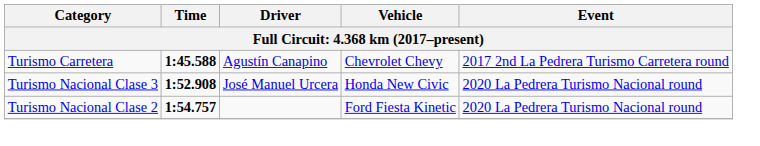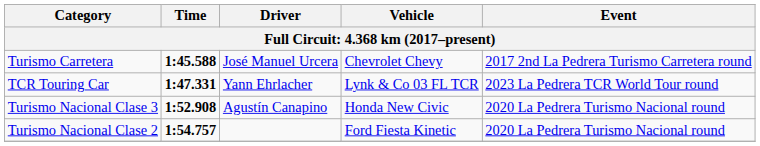 <table class="wikitable">
 <tr>
 <th>Category</th>
 <th>Time</th>
 <th>Driver</th>
 <th>Vehicle</th>
 <th>Event</th>
 </tr>
 <tr>
 <th colspan=5>Full Circuit: 4.368 km (2017–present)</th>
 </tr>
 <tr>
 <td><a href='#'>Turismo Carretera</a></td>
 <td><strong>1:45.588</strong></td>
-<td><a href='#'>Agustín Canapino</a></td>
+<td><a href='#'>José Manuel Urcera</a></td>
 <td><a href='#'>Chevrolet Chevy</a></td>
 <td><a href='#'>2017 2nd La Pedrera Turismo Carretera round</a></td>
 </tr>
 <tr>
+<td><a href='#'>TCR Touring Car</a></td>
+<td><strong>1:47.331</strong></td>
+<td><a href='#'>Yann Ehrlacher</a></td>
+<td><a href='#'>Lynk & Co 03 FL TCR</a></td>
+<td><a href='#'>2023 La Pedrera TCR World Tour round</a></td>
+</tr>
+<tr>
 <td><a href='#'>Turismo Nacional Clase 3</a></td>
 <td><strong>1:52.908</strong></td>
-<td><a href='#'>José Manuel Urcera</a></td>
+<td><a href='#'>Agustín Canapino</a></td>
 <td><a href='#'>Honda New Civic</a></td>
 <td><a href='#'>2020 La Pedrera Turismo Nacional round</a></td>
 </tr>
 <tr>
 <td><a href='#'>Turismo Nacional Clase 2</a></td>
 <td><strong>1:54.757</strong></td>
 <td></td>
 <td><a href='#'>Ford Fiesta Kinetic</a></td>
 <td><a href='#'>2020 La Pedrera Turismo Nacional round</a></td>
 </tr>
 <tr>
 </tr>
 </table>
